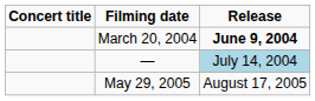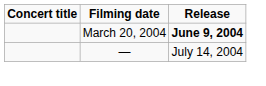 <table class="wikitable" style="text-align:center">
 <tr>
 <td><strong>Concert title</strong></td>
 <td><strong>Filming date</strong></td>
 <td><strong>Release</strong></td>
 </tr>
 <tr>
 <td></td>
 <td>March 20, 2004</td>
 <td><strong>June 9, 2004</strong></td>
 </tr>
 <tr>
 <td></td>
 <td>—</td>
-<td style="background: lightblue;">July 14, 2004</td>
-</tr>
-<tr>
-<td></td>
-<td>May 29, 2005</td>
-<td>August 17, 2005</td>
+<td>July 14, 2004</td>
 </tr>
 </table>
